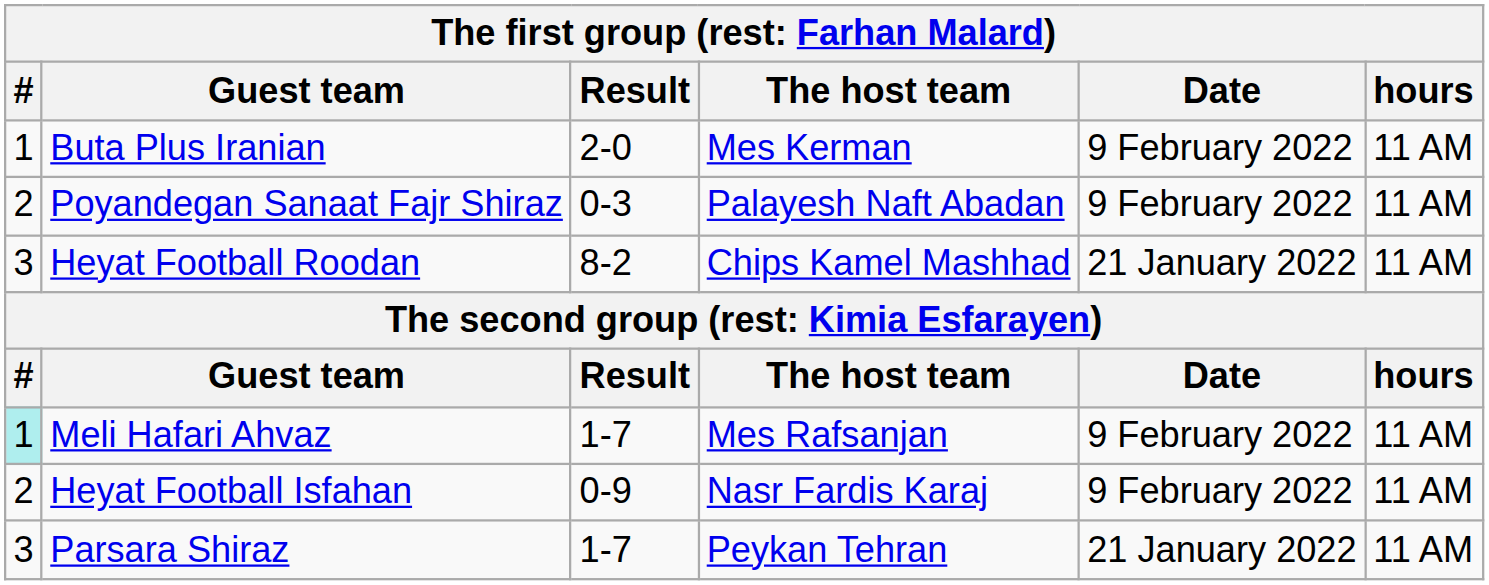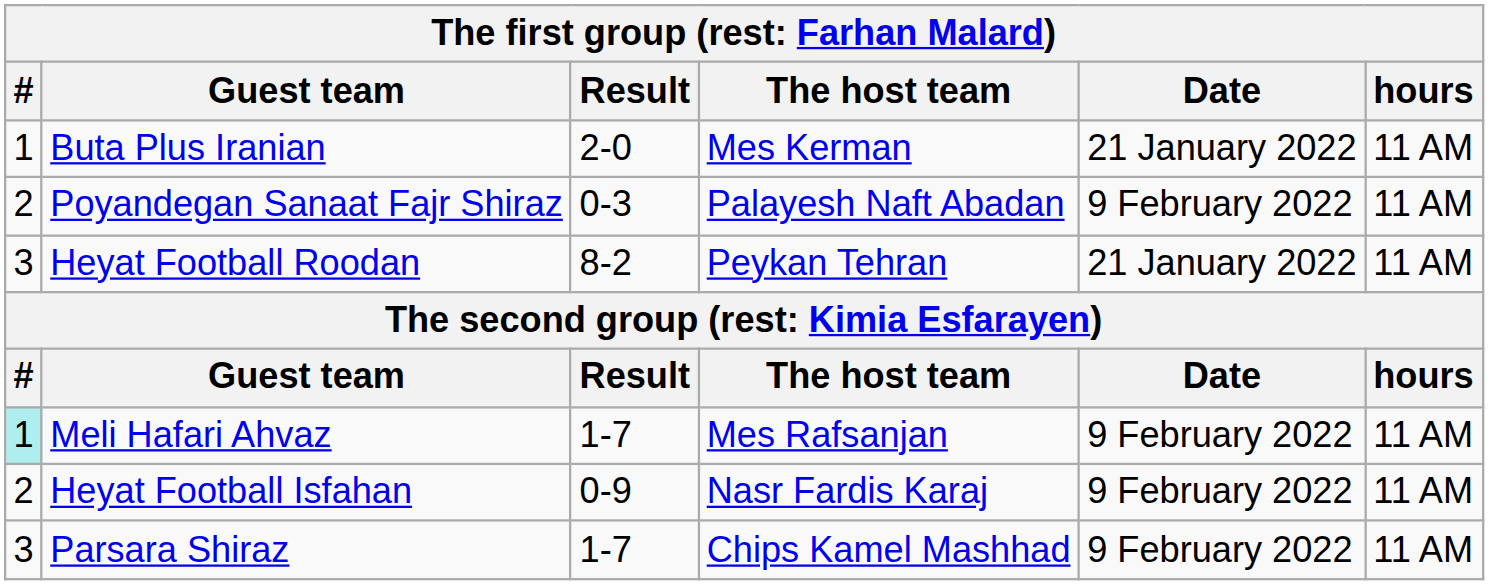 <table class="wikitable">
 <tr>
 <th colspan="6">The first group (rest: <a href='#'>Farhan Malard</a>) </th>
 </tr>
 <tr>
 <th>#</th>
 <th>Guest team</th>
 <th>Result</th>
 <th>The host team</th>
 <th>Date</th>
 <th>hours</th>
 </tr>
 <tr>
 <td>1</td>
 <td><a href='#'>Buta Plus Iranian</a></td>
 <td>2-0</td>
 <td><a href='#'>Mes Kerman</a></td>
-<td>9 February 2022</td>
+<td>21 January 2022</td>
 <td>11 AM</td>
 </tr>
 <tr>
 <td>2</td>
 <td><a href='#'>Poyandegan Sanaat Fajr Shiraz</a></td>
 <td>0-3</td>
 <td><a href='#'>Palayesh Naft Abadan</a></td>
 <td>9 February 2022</td>
 <td>11 AM</td>
 </tr>
 <tr>
 <td>3</td>
 <td><a href='#'>Heyat Football Roodan</a></td>
 <td>8-2</td>
-<td><a href='#'>Chips Kamel Mashhad</a></td>
+<td><a href='#'>Peykan Tehran</a></td>
 <td>21 January 2022</td>
 <td>11 AM</td>
 </tr>
 <tr>
 <th colspan="6">The second group (rest: <a href='#'>Kimia Esfarayen</a>) </th>
 </tr>
 <tr>
 <th>#</th>
 <th>Guest team</th>
 <th>Result</th>
 <th>The host team</th>
 <th>Date</th>
 <th>hours</th>
 </tr>
 <tr>
 <td style="background: paleturquoise;">1</td>
 <td><a href='#'>Meli Hafari Ahvaz</a></td>
 <td>1-7</td>
 <td><a href='#'>Mes Rafsanjan</a></td>
 <td>9 February 2022</td>
 <td>11 AM</td>
 </tr>
 <tr>
 <td>2</td>
 <td><a href='#'>Heyat Football Isfahan</a></td>
 <td>0-9</td>
 <td><a href='#'>Nasr Fardis Karaj</a></td>
 <td>9 February 2022</td>
 <td>11 AM</td>
 </tr>
 <tr>
 <td>3</td>
 <td><a href='#'>Parsara Shiraz</a></td>
 <td>1-7</td>
-<td><a href='#'>Peykan Tehran</a></td>
-<td>21 January 2022</td>
+<td><a href='#'>Chips Kamel Mashhad</a></td>
+<td>9 February 2022</td>
 <td>11 AM</td>
 </tr>
 </table>
